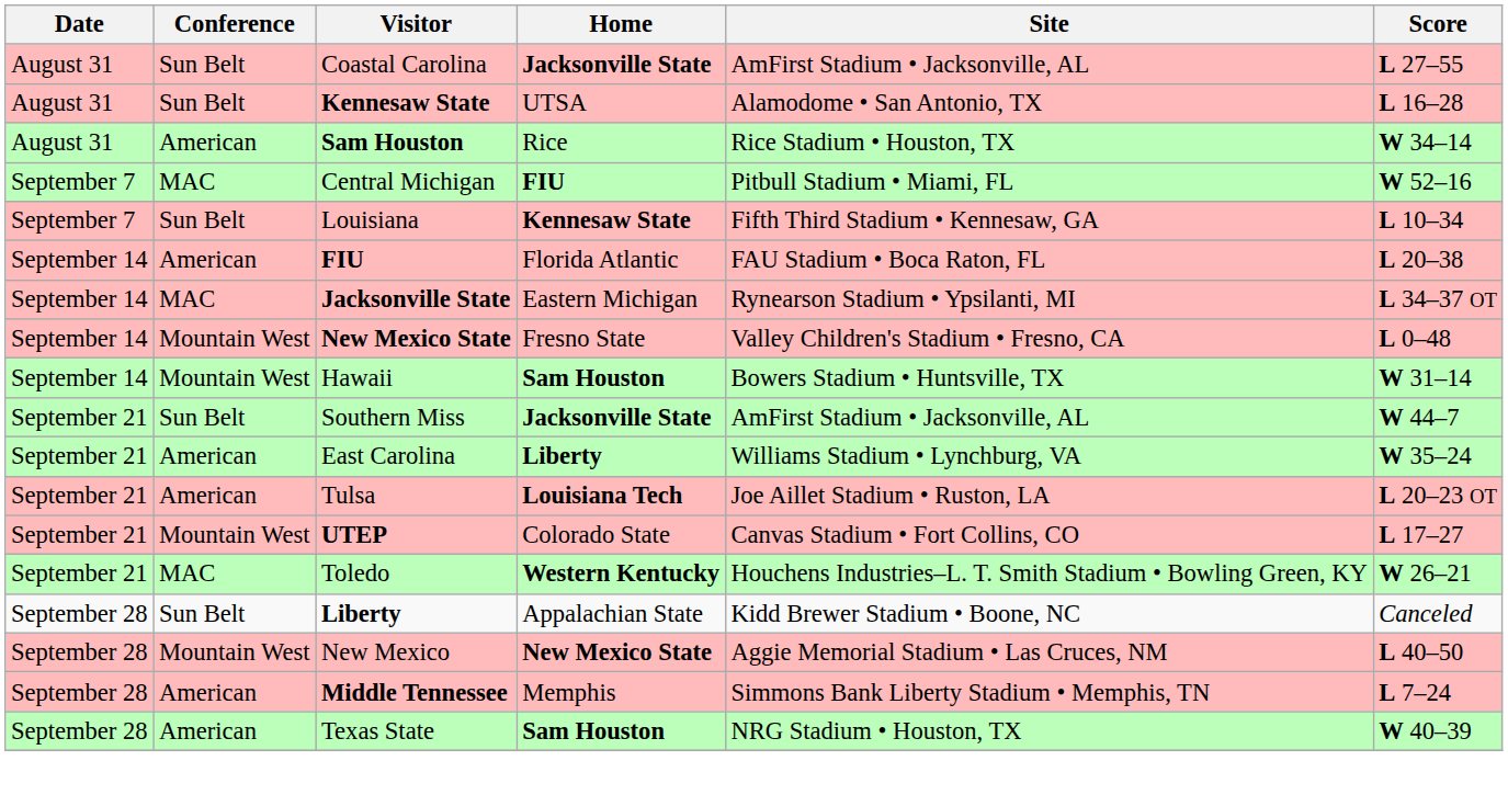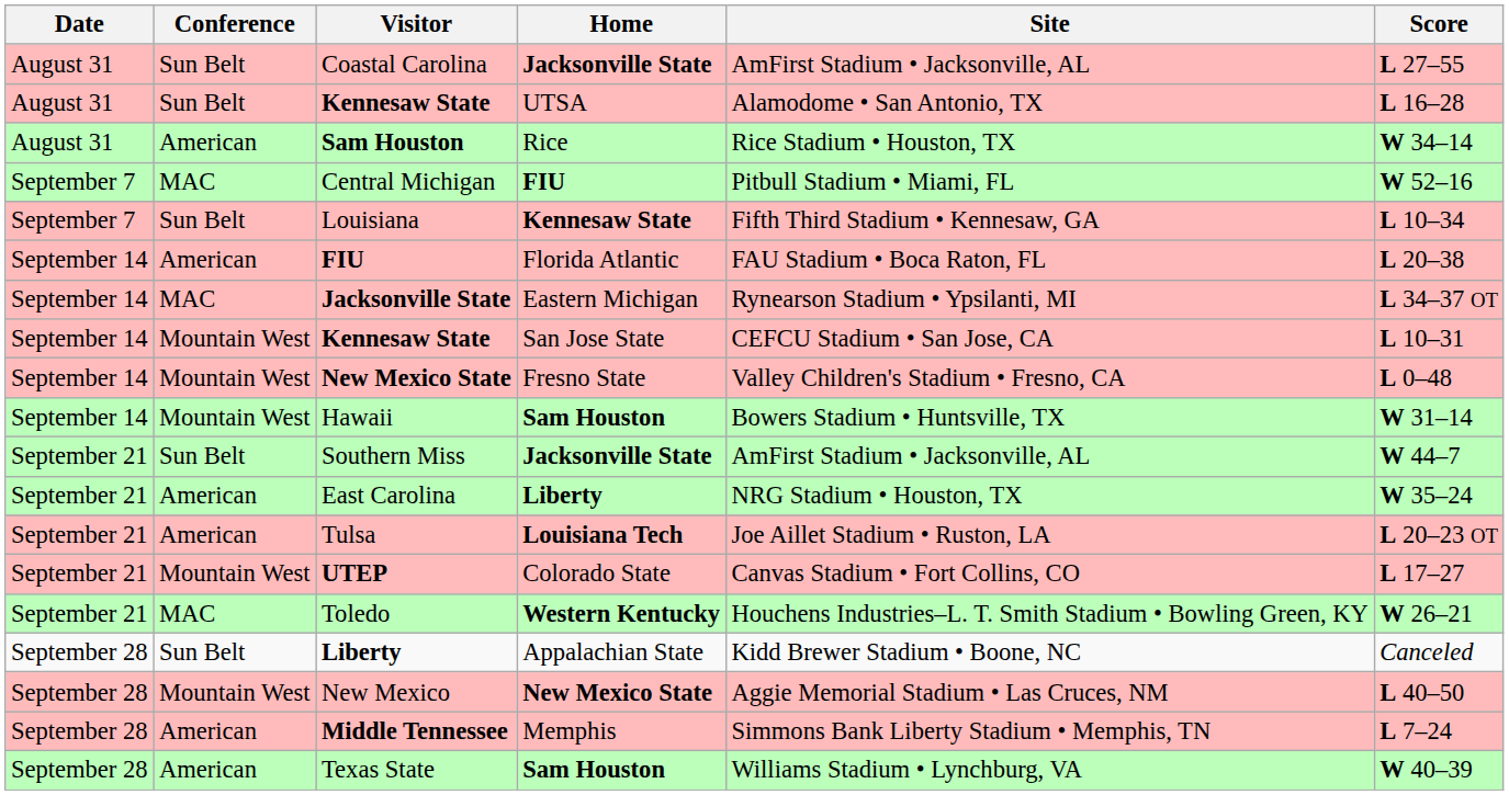 <table class="wikitable">
 <tr>
 <th>Date</th>
 <th>Conference</th>
 <th>Visitor</th>
 <th>Home</th>
 <th>Site</th>
 <th>Score</th>
 </tr>
 <tr style="background:#fbb;">
 <td>August 31</td>
 <td>Sun Belt</td>
 <td>Coastal Carolina</td>
 <td><strong>Jacksonville State</strong></td>
 <td>AmFirst Stadium • Jacksonville, AL</td>
 <td><strong>L</strong> 27–55</td>
 </tr>
 <tr style="background:#fbb;">
 <td>August 31</td>
 <td>Sun Belt</td>
 <td><strong>Kennesaw State</strong></td>
 <td>UTSA</td>
 <td>Alamodome • San Antonio, TX</td>
 <td><strong>L</strong> 16–28</td>
 </tr>
 <tr style="background:#bfb;">
 <td>August 31</td>
 <td>American</td>
 <td><strong>Sam Houston</strong></td>
 <td>Rice</td>
 <td>Rice Stadium • Houston, TX</td>
 <td><strong>W</strong> 34–14</td>
 </tr>
 <tr style="background:#bfb;">
 <td>September 7</td>
 <td>MAC</td>
 <td>Central Michigan</td>
 <td><strong>FIU</strong></td>
 <td>Pitbull Stadium • Miami, FL</td>
 <td><strong>W</strong> 52–16</td>
 </tr>
 <tr style="background:#fbb;">
 <td>September 7</td>
 <td>Sun Belt</td>
 <td>Louisiana</td>
 <td><strong>Kennesaw State</strong></td>
 <td>Fifth Third Stadium • Kennesaw, GA</td>
 <td><strong>L</strong> 10–34</td>
 </tr>
 <tr style="background:#fbb;">
 <td>September 14</td>
 <td>American</td>
 <td><strong>FIU</strong></td>
 <td>Florida Atlantic</td>
 <td>FAU Stadium • Boca Raton, FL</td>
 <td><strong>L</strong> 20–38</td>
 </tr>
 <tr style="background:#fbb;">
 <td>September 14</td>
 <td>MAC</td>
 <td><strong>Jacksonville State</strong></td>
 <td>Eastern Michigan</td>
 <td>Rynearson Stadium • Ypsilanti, MI</td>
 <td><strong>L</strong> 34–37 <small>OT</small></td>
 </tr>
 <tr style="background:#fbb;">
 <td>September 14</td>
 <td>Mountain West</td>
+<td><strong>Kennesaw State</strong></td>
+<td>San Jose State</td>
+<td>CEFCU Stadium • San Jose, CA</td>
+<td><strong>L</strong> 10–31</td>
+</tr>
+<tr style="background:#fbb;">
+<td>September 14</td>
+<td>Mountain West</td>
 <td><strong>New Mexico State</strong></td>
 <td>Fresno State</td>
 <td>Valley Children's Stadium • Fresno, CA</td>
 <td><strong>L</strong> 0–48</td>
 </tr>
 <tr style="background:#bfb;">
 <td>September 14</td>
 <td>Mountain West</td>
 <td>Hawaii</td>
 <td><strong>Sam Houston</strong></td>
 <td>Bowers Stadium • Huntsville, TX</td>
 <td><strong>W</strong> 31–14</td>
 </tr>
 <tr style="background:#bfb;">
 <td>September 21</td>
 <td>Sun Belt</td>
 <td>Southern Miss</td>
 <td><strong>Jacksonville State</strong></td>
 <td>AmFirst Stadium • Jacksonville, AL</td>
 <td><strong>W</strong> 44–7</td>
 </tr>
 <tr style="background:#bfb;">
 <td>September 21</td>
 <td>American</td>
 <td>East Carolina</td>
 <td><strong>Liberty</strong></td>
-<td>Williams Stadium • Lynchburg, VA</td>
+<td>NRG Stadium • Houston, TX</td>
 <td><strong>W</strong> 35–24</td>
 </tr>
 <tr style="background:#fbb;">
 <td>September 21</td>
 <td>American</td>
 <td>Tulsa</td>
 <td><strong>Louisiana Tech</strong></td>
 <td>Joe Aillet Stadium • Ruston, LA</td>
 <td><strong>L</strong> 20–23 <small>OT</small></td>
 </tr>
 <tr style="background:#fbb;">
 <td>September 21</td>
 <td>Mountain West</td>
 <td><strong>UTEP</strong></td>
 <td>Colorado State</td>
 <td>Canvas Stadium • Fort Collins, CO</td>
 <td><strong>L</strong> 17–27</td>
 </tr>
 <tr style="background:#bfb;">
 <td>September 21</td>
 <td>MAC</td>
 <td>Toledo</td>
 <td><strong>Western Kentucky</strong></td>
 <td>Houchens Industries–L. T. Smith Stadium • Bowling Green, KY</td>
 <td><strong>W</strong> 26–21</td>
 </tr>
 <tr>
 <td>September 28</td>
 <td>Sun Belt</td>
 <td><strong>Liberty</strong></td>
 <td>Appalachian State</td>
 <td>Kidd Brewer Stadium • Boone, NC</td>
 <td><em>Canceled</em></td>
 </tr>
 <tr style="background:#fbb;">
 <td>September 28</td>
 <td>Mountain West</td>
 <td>New Mexico</td>
 <td><strong>New Mexico State</strong></td>
 <td>Aggie Memorial Stadium • Las Cruces, NM</td>
 <td><strong>L</strong> 40–50</td>
 </tr>
 <tr style="background:#fbb;">
 <td>September 28</td>
 <td>American</td>
 <td><strong>Middle Tennessee</strong></td>
 <td>Memphis</td>
 <td>Simmons Bank Liberty Stadium • Memphis, TN</td>
 <td><strong>L</strong> 7–24</td>
 </tr>
 <tr style="background:#bfb;">
 <td>September 28</td>
 <td>American</td>
 <td>Texas State</td>
 <td><strong>Sam Houston</strong></td>
-<td>NRG Stadium • Houston, TX</td>
+<td>Williams Stadium • Lynchburg, VA</td>
 <td><strong>W</strong> 40–39</td>
 </tr>
 <tr>
 </tr>
 </table>
